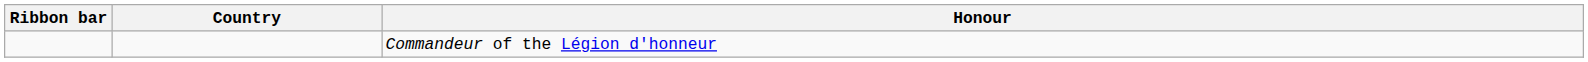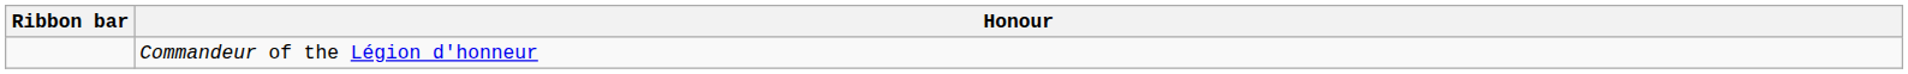 <table class="wikitable" style="width:100%;">
 <tr>
 <th style="width:80px;">Ribbon bar</th>
-<th>Country</th>
 <th>Honour</th>
 </tr>
 <tr>
 <td></td>
-<td></td>
 <td><em>Commandeur</em> of the <a href='#'>Légion d'honneur</a></td>
 </tr>
 </table>
